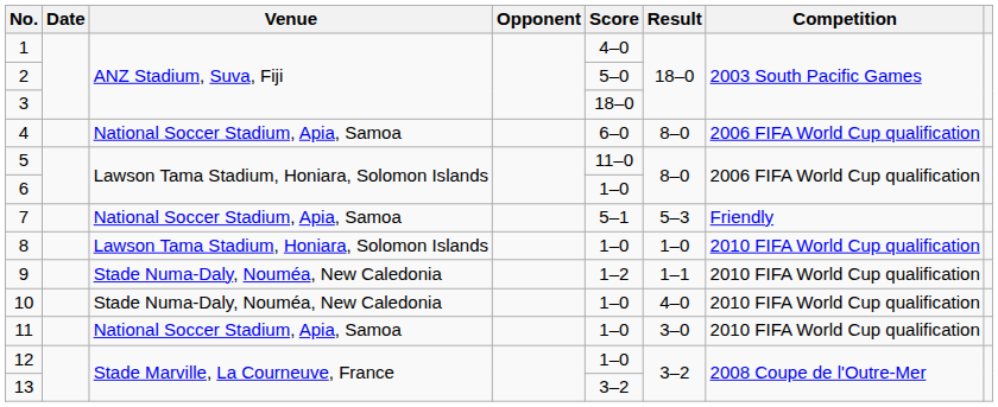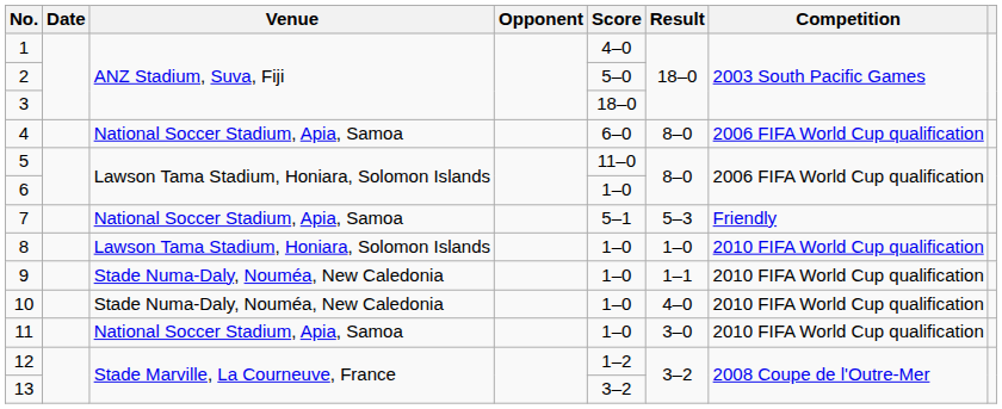 <table class="wikitable sortable">
 <tr>
 <th scope="col">No.</th>
 <th scope="col">Date</th>
 <th scope="col">Venue</th>
 <th scope="col">Opponent</th>
 <th scope="col">Score</th>
 <th scope="col">Result</th>
 <th scope="col">Competition</th>
 <th scope="col" class="unsortable"></th>
 </tr>
 <tr>
 <td style="text-align:center">1</td>
 <td rowspan="3"></td>
 <td rowspan="3"><a href='#'>ANZ Stadium</a>, <a href='#'>Suva</a>, Fiji</td>
 <td rowspan="3"></td>
 <td style="text-align:center">4–0</td>
 <td rowspan="3" style="text-align:center">18–0</td>
 <td rowspan="3"><a href='#'>2003 South Pacific Games</a></td>
 <td rowspan="3"></td>
 </tr>
 <tr>
 <td style="text-align:center">2</td>
 <td style="text-align:center">5–0</td>
 </tr>
 <tr>
 <td style="text-align:center">3</td>
 <td style="text-align:center">18–0</td>
 </tr>
 <tr>
 <td style="text-align:center">4</td>
 <td></td>
 <td><a href='#'>National Soccer Stadium</a>, <a href='#'>Apia</a>, Samoa</td>
 <td></td>
 <td style="text-align:center">6–0</td>
 <td style="text-align:center">8–0</td>
 <td><a href='#'>2006 FIFA World Cup qualification</a></td>
 <td></td>
 </tr>
 <tr>
 <td style="text-align:center">5</td>
 <td rowspan="2"></td>
 <td rowspan="2">Lawson Tama Stadium, Honiara, Solomon Islands</td>
 <td rowspan="2"></td>
 <td style="text-align:center">11–0</td>
 <td rowspan="2" style="text-align:center">8–0</td>
 <td rowspan="2">2006 FIFA World Cup qualification</td>
 <td rowspan="2"></td>
 </tr>
 <tr>
 <td style="text-align:center">6</td>
 <td style="text-align:center">1–0</td>
 </tr>
 <tr>
 <td style="text-align:center">7</td>
 <td></td>
 <td><a href='#'>National Soccer Stadium</a>, <a href='#'>Apia</a>, Samoa</td>
 <td></td>
 <td style="text-align:center">5–1</td>
 <td style="text-align:center">5–3</td>
 <td><a href='#'>Friendly</a></td>
 <td></td>
 </tr>
 <tr>
 <td style="text-align:center">8</td>
 <td></td>
 <td><a href='#'>Lawson Tama Stadium</a>, <a href='#'>Honiara</a>, Solomon Islands</td>
 <td></td>
 <td style="text-align:center">1–0</td>
 <td style="text-align:center">1–0</td>
 <td><a href='#'>2010 FIFA World Cup qualification</a></td>
 <td></td>
 </tr>
 <tr>
 <td style="text-align:center">9</td>
 <td></td>
 <td><a href='#'>Stade Numa-Daly</a>, <a href='#'>Nouméa</a>, New Caledonia</td>
 <td></td>
-<td style="text-align:center">1–2</td>
+<td style="text-align:center">1–0</td>
 <td style="text-align:center">1–1</td>
 <td>2010 FIFA World Cup qualification</td>
 <td></td>
 </tr>
 <tr>
 <td style="text-align:center">10</td>
 <td></td>
 <td>Stade Numa-Daly, Nouméa, New Caledonia</td>
 <td></td>
 <td style="text-align:center">1–0</td>
 <td style="text-align:center">4–0</td>
 <td>2010 FIFA World Cup qualification</td>
 <td></td>
 </tr>
 <tr>
 <td style="text-align:center">11</td>
 <td></td>
 <td><a href='#'>National Soccer Stadium</a>, <a href='#'>Apia</a>, Samoa</td>
 <td></td>
 <td style="text-align:center">1–0</td>
 <td style="text-align:center">3–0</td>
 <td>2010 FIFA World Cup qualification</td>
 <td></td>
 </tr>
 <tr>
 <td style="text-align:center">12</td>
 <td rowspan="2"></td>
 <td rowspan="2"><a href='#'>Stade Marville</a>, <a href='#'>La Courneuve</a>, France</td>
 <td rowspan="2"></td>
-<td style="text-align:center">1–0</td>
+<td style="text-align:center">1–2</td>
 <td rowspan="2" style="text-align:center">3–2</td>
 <td rowspan="2"><a href='#'>2008 Coupe de l'Outre-Mer</a></td>
 <td rowspan="2"></td>
 </tr>
 <tr>
 <td style="text-align:center">13</td>
 <td style="text-align:center">3–2</td>
 </tr>
 </table>
